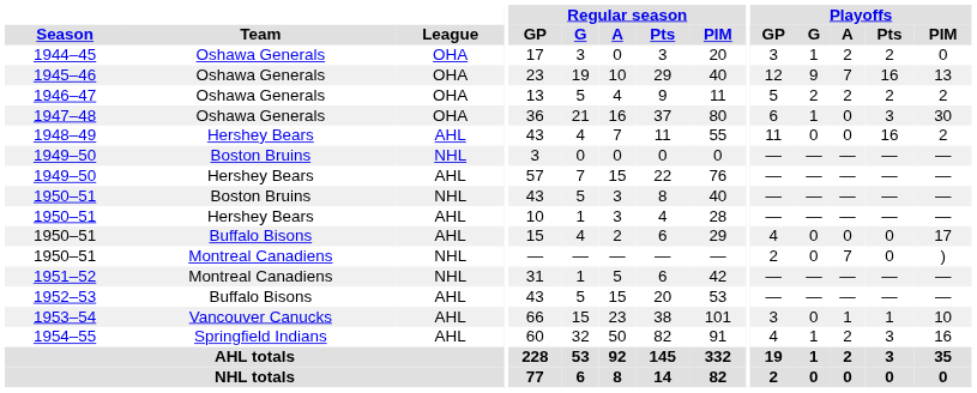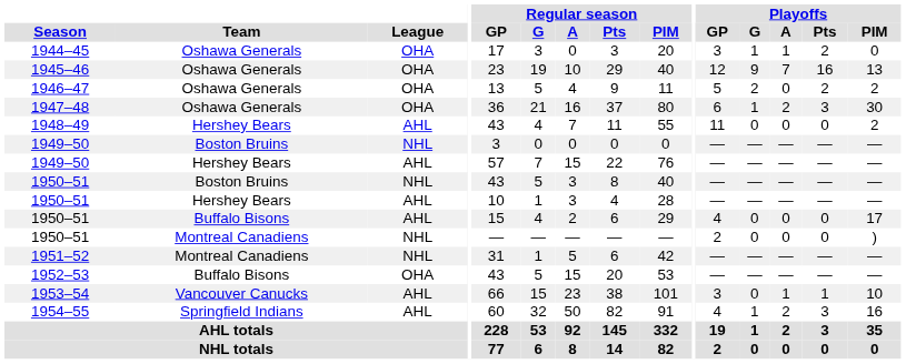 <table border="0" cellpadding="1" cellspacing="0" style="text-align:center; width:60em">
 <tr bgcolor="#e0e0e0">
 <th colspan="3" bgcolor="#ffffff"></th>
 <th rowspan="100" bgcolor="#ffffff"></th>
 <th colspan="5"><a href='#'>Regular season</a></th>
 <th rowspan="100" bgcolor="#ffffff"></th>
 <th colspan="5"><a href='#'>Playoffs</a></th>
 </tr>
 <tr bgcolor="#e0e0e0">
 <th><a href='#'>Season</a></th>
 <th>Team</th>
 <th>League</th>
 <th>GP</th>
 <th><a href='#'>G</a></th>
 <th><a href='#'>A</a></th>
 <th><a href='#'>Pts</a></th>
 <th><a href='#'>PIM</a></th>
 <th>GP</th>
 <th>G</th>
 <th>A</th>
 <th>Pts</th>
 <th>PIM</th>
 </tr>
 <tr>
 <td><a href='#'>1944–45</a></td>
 <td><a href='#'>Oshawa Generals</a></td>
 <td><a href='#'>OHA</a></td>
 <td>17</td>
 <td>3</td>
 <td>0</td>
 <td>3</td>
 <td>20</td>
 <td>3</td>
 <td>1</td>
-<td>2</td>
+<td>1</td>
 <td>2</td>
 <td>0</td>
 </tr>
 <tr bgcolor="#f0f0f0">
 <td><a href='#'>1945–46</a></td>
 <td>Oshawa Generals</td>
 <td>OHA</td>
 <td>23</td>
 <td>19</td>
 <td>10</td>
 <td>29</td>
 <td>40</td>
 <td>12</td>
 <td>9</td>
 <td>7</td>
 <td>16</td>
 <td>13</td>
 </tr>
 <tr>
 <td><a href='#'>1946–47</a></td>
 <td>Oshawa Generals</td>
 <td>OHA</td>
 <td>13</td>
 <td>5</td>
 <td>4</td>
 <td>9</td>
 <td>11</td>
 <td>5</td>
 <td>2</td>
-<td>2</td>
+<td>0</td>
 <td>2</td>
 <td>2</td>
 </tr>
 <tr bgcolor="#f0f0f0">
 <td><a href='#'>1947–48</a></td>
 <td>Oshawa Generals</td>
 <td>OHA</td>
 <td>36</td>
 <td>21</td>
 <td>16</td>
 <td>37</td>
 <td>80</td>
 <td>6</td>
 <td>1</td>
-<td>0</td>
+<td>2</td>
 <td>3</td>
 <td>30</td>
 </tr>
 <tr>
 <td><a href='#'>1948–49</a></td>
 <td><a href='#'>Hershey Bears</a></td>
 <td><a href='#'>AHL</a></td>
 <td>43</td>
 <td>4</td>
 <td>7</td>
 <td>11</td>
 <td>55</td>
 <td>11</td>
 <td>0</td>
 <td>0</td>
-<td>16</td>
+<td>0</td>
 <td>2</td>
 </tr>
 <tr bgcolor="#f0f0f0">
 <td><a href='#'>1949–50</a></td>
 <td><a href='#'>Boston Bruins</a></td>
 <td><a href='#'>NHL</a></td>
 <td>3</td>
 <td>0</td>
 <td>0</td>
 <td>0</td>
 <td>0</td>
 <td>—</td>
 <td>—</td>
 <td>—</td>
 <td>—</td>
 <td>—</td>
 </tr>
 <tr>
 <td><a href='#'>1949–50</a></td>
 <td>Hershey Bears</td>
 <td>AHL</td>
 <td>57</td>
 <td>7</td>
 <td>15</td>
 <td>22</td>
 <td>76</td>
 <td>—</td>
 <td>—</td>
 <td>—</td>
 <td>—</td>
 <td>—</td>
 </tr>
 <tr bgcolor="#f0f0f0">
 <td><a href='#'>1950–51</a></td>
 <td>Boston Bruins</td>
 <td>NHL</td>
 <td>43</td>
 <td>5</td>
 <td>3</td>
 <td>8</td>
 <td>40</td>
 <td>—</td>
 <td>—</td>
 <td>—</td>
 <td>—</td>
 <td>—</td>
 </tr>
 <tr>
 <td><a href='#'>1950–51</a></td>
 <td>Hershey Bears</td>
 <td>AHL</td>
 <td>10</td>
 <td>1</td>
 <td>3</td>
 <td>4</td>
 <td>28</td>
 <td>—</td>
 <td>—</td>
 <td>—</td>
 <td>—</td>
 <td>—</td>
 </tr>
 <tr bgcolor="#f0f0f0">
 <td>1950–51</td>
 <td><a href='#'>Buffalo Bisons</a></td>
 <td>AHL</td>
 <td>15</td>
 <td>4</td>
 <td>2</td>
 <td>6</td>
 <td>29</td>
 <td>4</td>
 <td>0</td>
 <td>0</td>
 <td>0</td>
 <td>17</td>
 </tr>
 <tr>
 <td>1950–51</td>
 <td><a href='#'>Montreal Canadiens</a></td>
 <td>NHL</td>
 <td>—</td>
 <td>—</td>
 <td>—</td>
 <td>—</td>
 <td>—</td>
 <td>2</td>
 <td>0</td>
-<td>7</td>
+<td>0</td>
 <td>0</td>
 <td>)</td>
 </tr>
 <tr bgcolor="#f0f0f0">
 <td><a href='#'>1951–52</a></td>
 <td>Montreal Canadiens</td>
 <td>NHL</td>
 <td>31</td>
 <td>1</td>
 <td>5</td>
 <td>6</td>
 <td>42</td>
 <td>—</td>
 <td>—</td>
 <td>—</td>
 <td>—</td>
 <td>—</td>
 </tr>
 <tr>
 <td><a href='#'>1952–53</a></td>
 <td>Buffalo Bisons</td>
-<td>AHL</td>
+<td>OHA</td>
 <td>43</td>
 <td>5</td>
 <td>15</td>
 <td>20</td>
 <td>53</td>
 <td>—</td>
 <td>—</td>
 <td>—</td>
 <td>—</td>
 <td>—</td>
 </tr>
 <tr bgcolor="#f0f0f0">
 <td><a href='#'>1953–54</a></td>
 <td><a href='#'>Vancouver Canucks</a></td>
 <td>AHL</td>
 <td>66</td>
 <td>15</td>
 <td>23</td>
 <td>38</td>
 <td>101</td>
 <td>3</td>
 <td>0</td>
 <td>1</td>
 <td>1</td>
 <td>10</td>
 </tr>
 <tr>
 <td><a href='#'>1954–55</a></td>
 <td><a href='#'>Springfield Indians</a></td>
 <td>AHL</td>
 <td>60</td>
 <td>32</td>
 <td>50</td>
 <td>82</td>
 <td>91</td>
 <td>4</td>
 <td>1</td>
 <td>2</td>
 <td>3</td>
 <td>16</td>
 </tr>
 <tr bgcolor="#e0e0e0">
 <th colspan="3">AHL totals</th>
 <th>228</th>
 <th>53</th>
 <th>92</th>
 <th>145</th>
 <th>332</th>
 <th>19</th>
 <th>1</th>
 <th>2</th>
 <th>3</th>
 <th>35</th>
 </tr>
 <tr bgcolor="#e0e0e0">
 <th colspan="3">NHL totals</th>
 <th>77</th>
 <th>6</th>
 <th>8</th>
 <th>14</th>
 <th>82</th>
 <th>2</th>
 <th>0</th>
 <th>0</th>
 <th>0</th>
 <th>0</th>
 </tr>
 </table>
